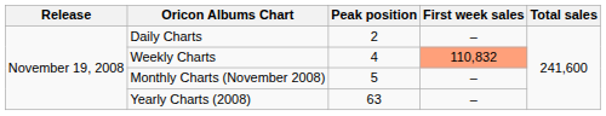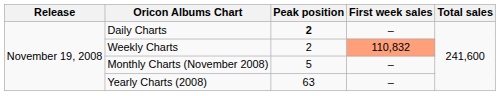 <table class="wikitable">
 <tr>
 <th>Release</th>
 <th>Oricon Albums Chart</th>
 <th>Peak position</th>
 <th>First week sales</th>
 <th>Total sales</th>
 </tr>
 <tr>
 <td rowspan="4">November 19, 2008</td>
 <td>Daily Charts</td>
-<td align="center">2</td>
+<td align="center"><strong>2</strong></td>
 <td align="center">–</td>
 <td rowspan="4" align="center">241,600</td>
 </tr>
 <tr>
 <td>Weekly Charts</td>
-<td align="center">4</td>
+<td align="center">2</td>
 <td align="center" style="background: lightsalmon;">110,832</td>
 </tr>
 <tr>
 <td>Monthly Charts (November 2008)</td>
 <td align="center">5</td>
 <td align="center">–</td>
 </tr>
 <tr>
 <td>Yearly Charts (2008)</td>
 <td align="center">63</td>
 <td align="center">–</td>
 </tr>
 </table>
